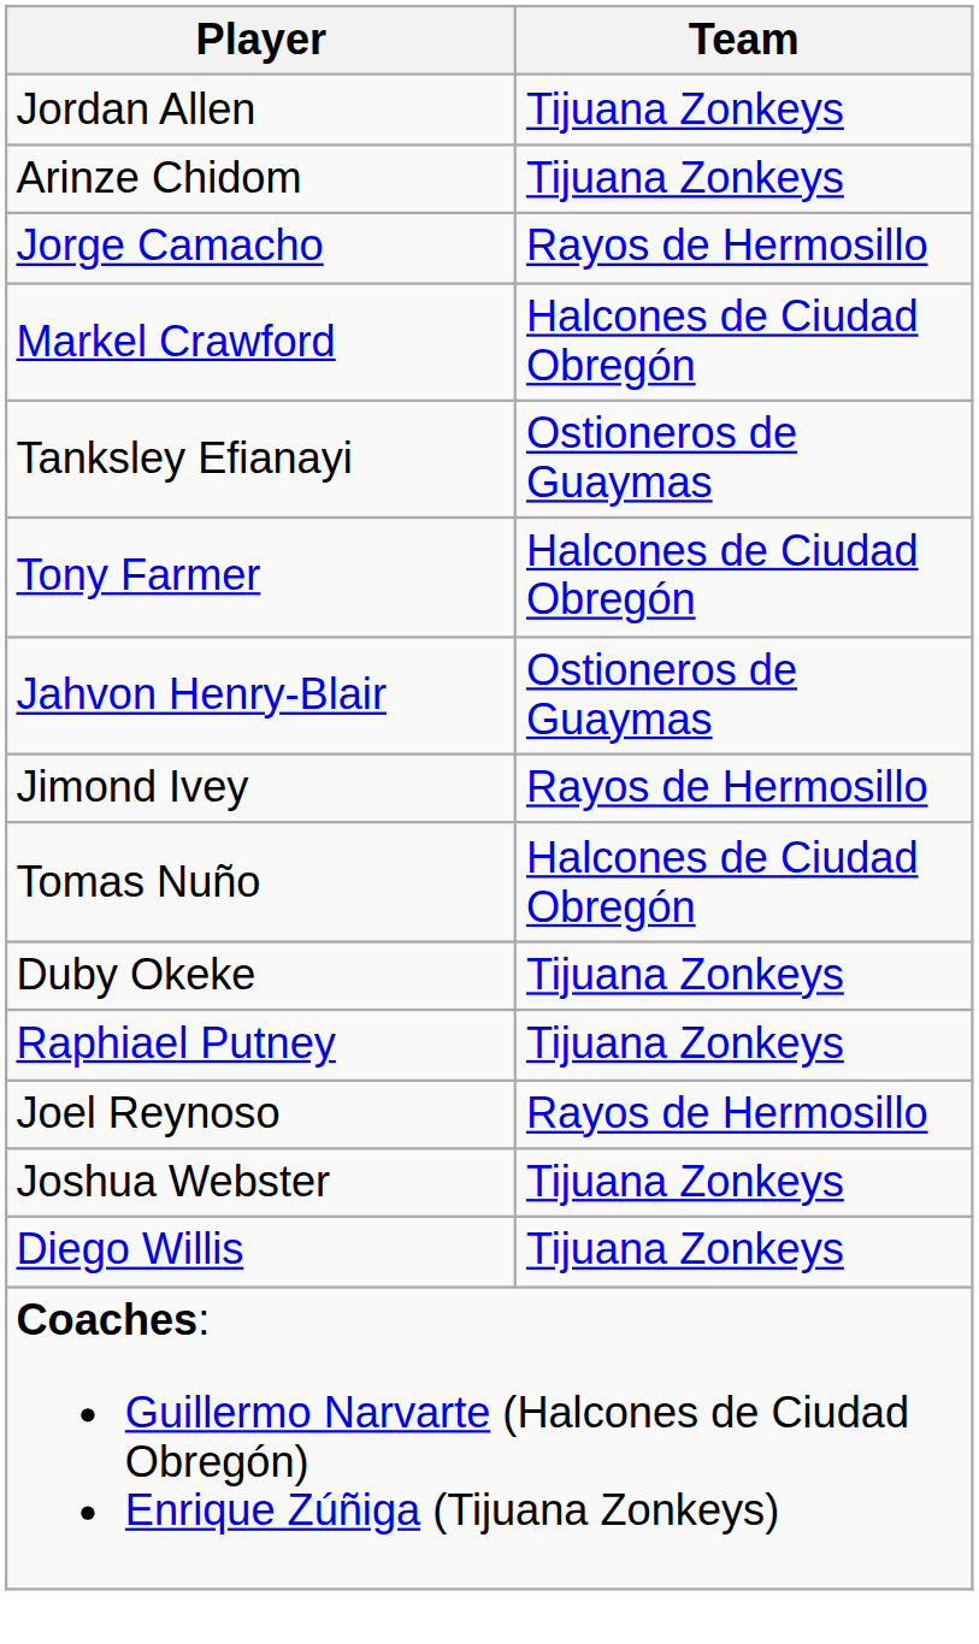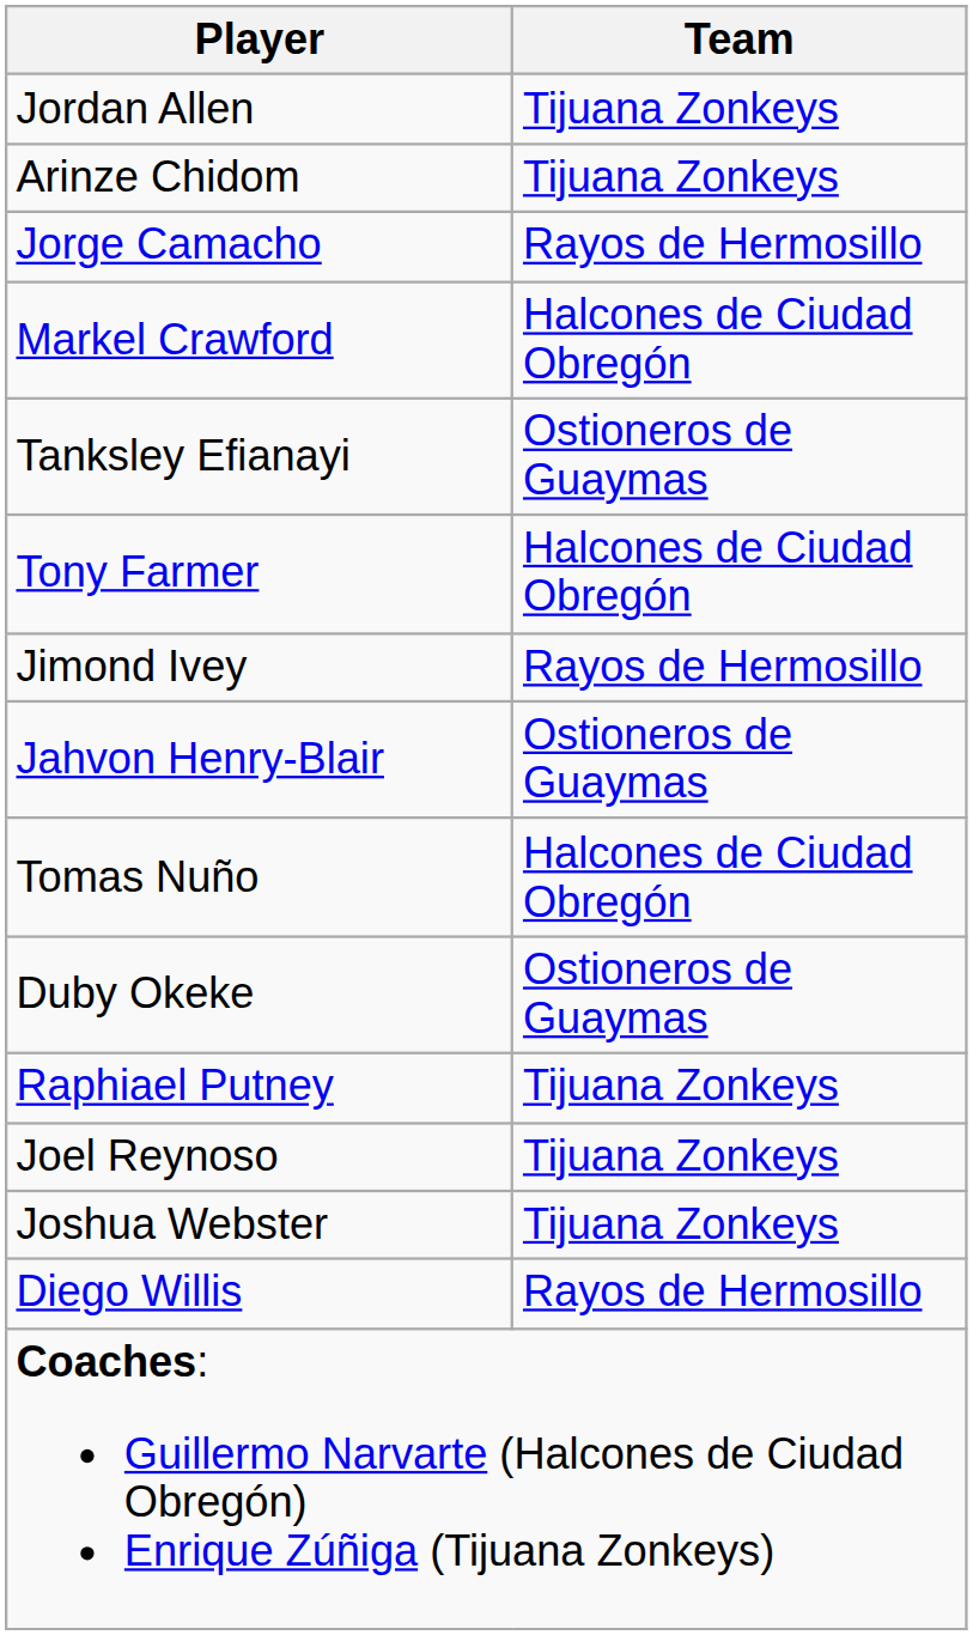 <table class="wikitable">
 <tr>
 <th width=180>Player</th>
 <th width=160>Team</th>
 </tr>
 <tr>
 <td> Jordan Allen</td>
 <td><a href='#'>Tijuana Zonkeys</a></td>
 </tr>
 <tr>
 <td> Arinze Chidom</td>
 <td><a href='#'>Tijuana Zonkeys</a></td>
 </tr>
 <tr>
 <td> <a href='#'>Jorge Camacho</a></td>
 <td><a href='#'>Rayos de Hermosillo</a></td>
 </tr>
 <tr>
 <td> <a href='#'>Markel Crawford</a></td>
 <td><a href='#'>Halcones de Ciudad Obregón</a></td>
 </tr>
 <tr>
 <td> Tanksley Efianayi</td>
 <td><a href='#'>Ostioneros de Guaymas</a></td>
 </tr>
 <tr>
 <td> <a href='#'>Tony Farmer</a></td>
 <td><a href='#'>Halcones de Ciudad Obregón</a></td>
 </tr>
 <tr>
+<td> Jimond Ivey</td>
+<td><a href='#'>Rayos de Hermosillo</a></td>
+</tr>
+<tr>
 <td> <a href='#'>Jahvon Henry-Blair</a></td>
 <td><a href='#'>Ostioneros de Guaymas</a></td>
-</tr>
-<tr>
-<td> Jimond Ivey</td>
-<td><a href='#'>Rayos de Hermosillo</a></td>
 </tr>
 <tr>
 <td> Tomas Nuño</td>
 <td><a href='#'>Halcones de Ciudad Obregón</a></td>
 </tr>
 <tr>
 <td> Duby Okeke</td>
-<td><a href='#'>Tijuana Zonkeys</a></td>
+<td><a href='#'>Ostioneros de Guaymas</a></td>
 </tr>
 <tr>
 <td> <a href='#'>Raphiael Putney</a></td>
 <td><a href='#'>Tijuana Zonkeys</a></td>
 </tr>
 <tr>
 <td> Joel Reynoso</td>
-<td><a href='#'>Rayos de Hermosillo</a></td>
+<td><a href='#'>Tijuana Zonkeys</a></td>
 </tr>
 <tr>
 <td> Joshua Webster</td>
 <td><a href='#'>Tijuana Zonkeys</a></td>
 </tr>
 <tr>
 <td> <a href='#'>Diego Willis</a></td>
-<td><a href='#'>Tijuana Zonkeys</a></td>
+<td><a href='#'>Rayos de Hermosillo</a></td>
 </tr>
 <tr>
 <td colspan="2"><strong>Coaches</strong>:<br><ul><li> <a href='#'>Guillermo Narvarte</a> (Halcones de Ciudad Obregón)</li><li> <a href='#'>Enrique Zúñiga</a> (Tijuana Zonkeys)</li></ul></td>
 </tr>
 </table>
